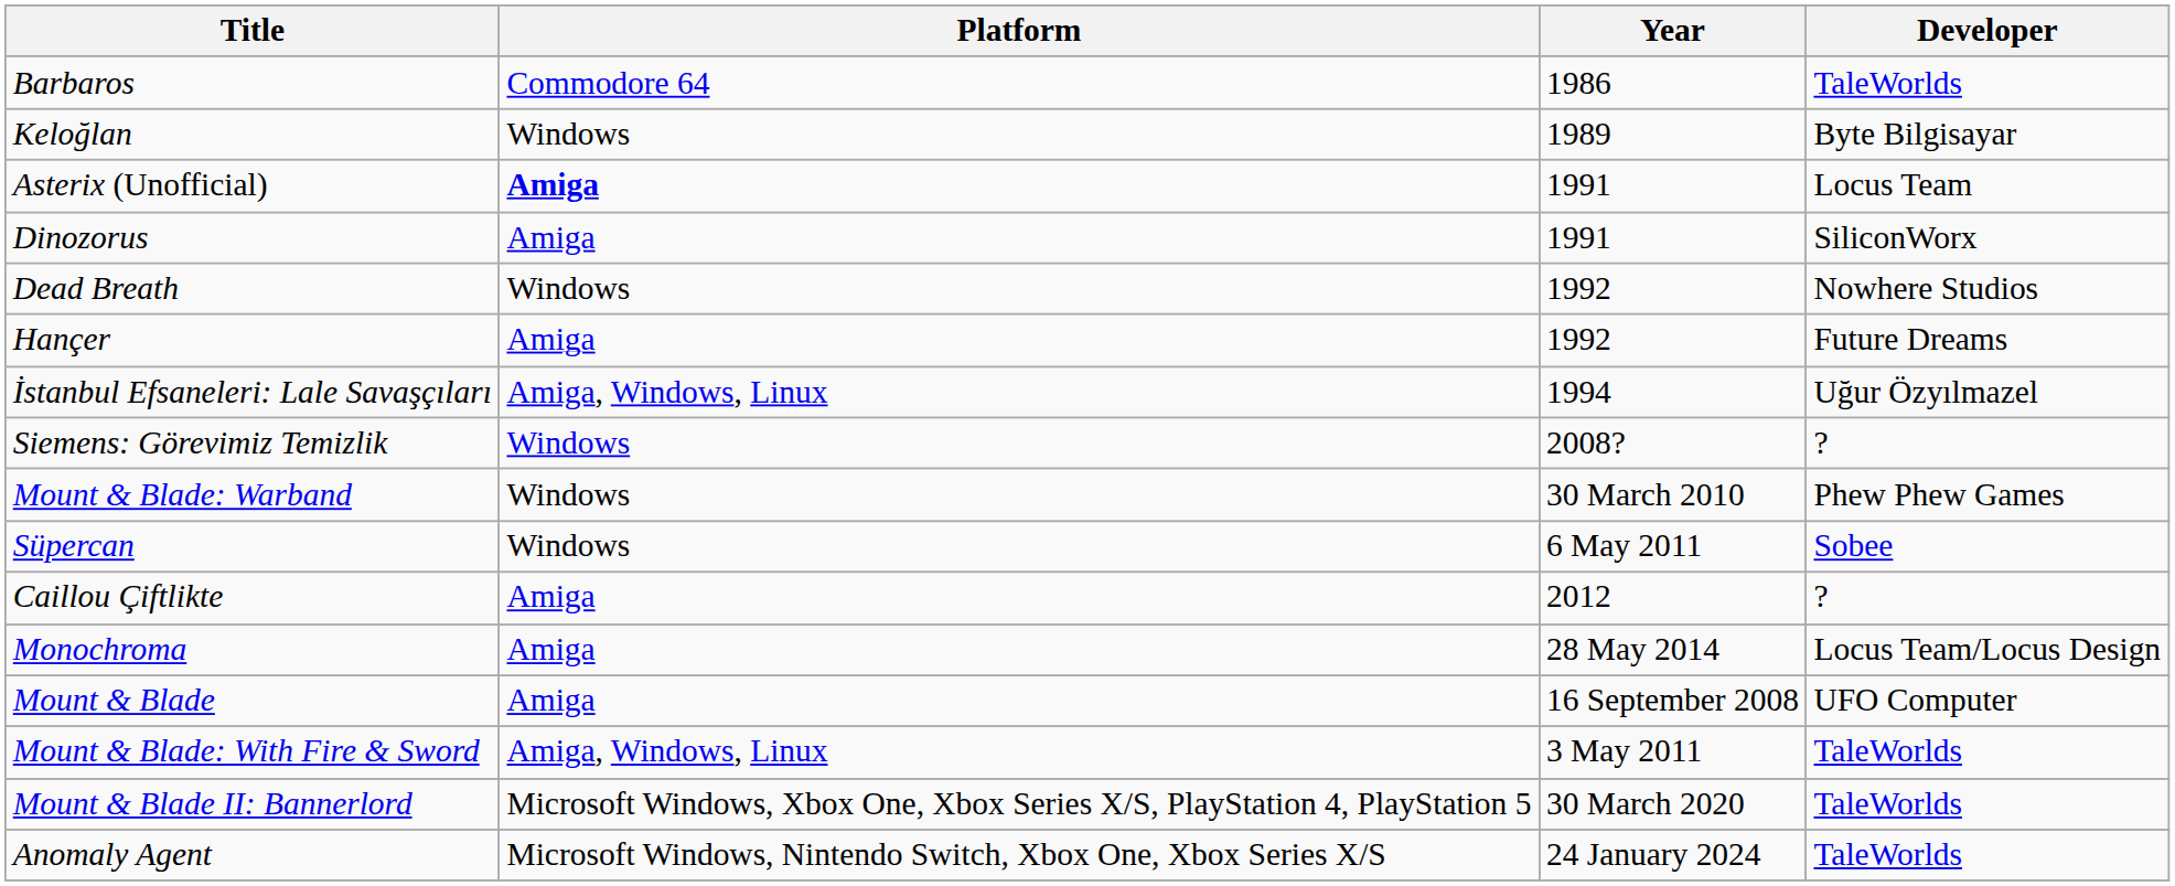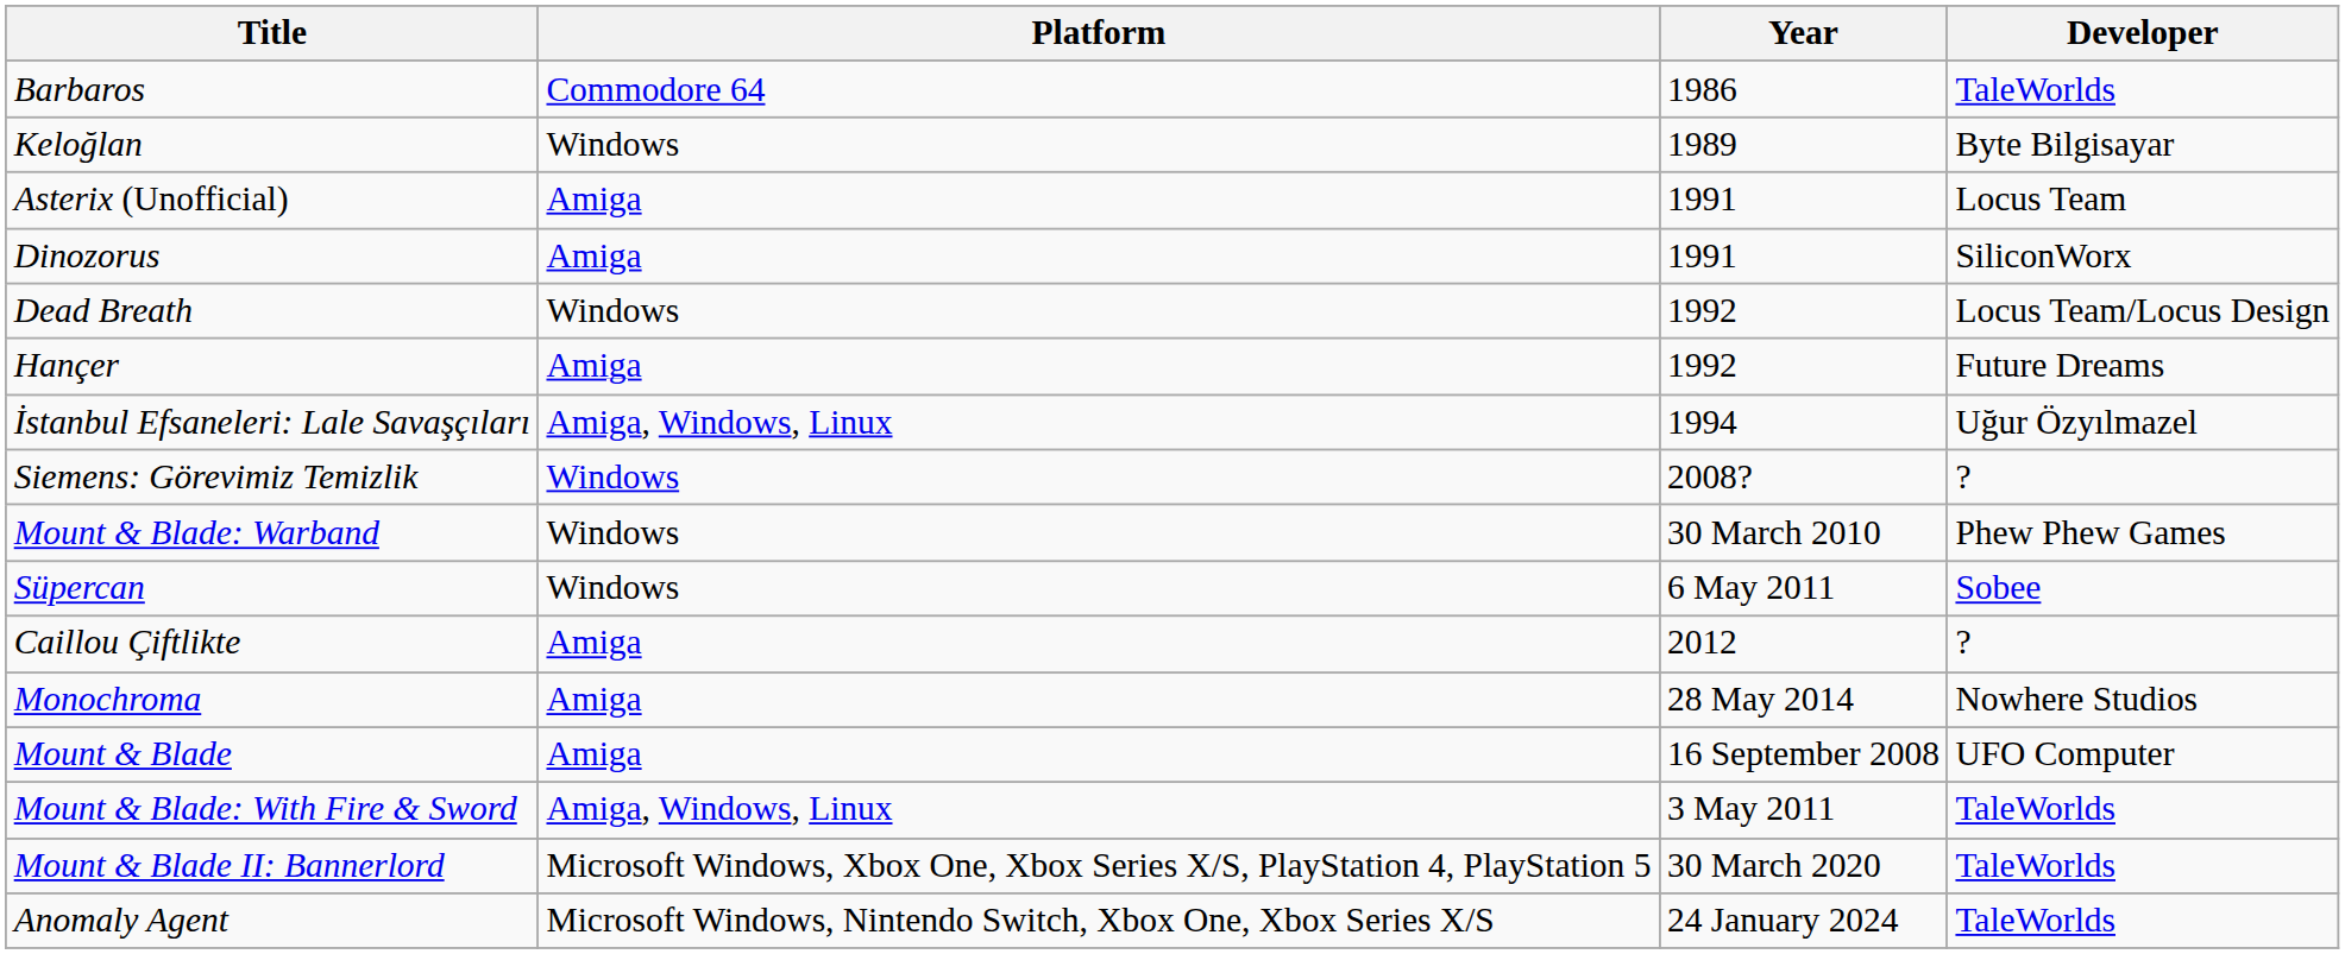 <table class="sortable wikitable" border="1">
 <tr>
 <th>Title</th>
 <th>Platform</th>
 <th>Year</th>
 <th>Developer</th>
 </tr>
 <tr>
 <td><em>Barbaros</em></td>
 <td><a href='#'>Commodore 64</a></td>
 <td>1986</td>
 <td><a href='#'>TaleWorlds</a></td>
 </tr>
 <tr>
 <td><em>Keloğlan</em></td>
 <td>Windows</td>
 <td>1989</td>
 <td>Byte Bilgisayar</td>
 </tr>
 <tr>
 <td><em>Asterix</em> (Unofficial)</td>
-<td><strong><a href='#'>Amiga</a></strong></td>
+<td><a href='#'>Amiga</a></td>
 <td>1991</td>
 <td>Locus Team</td>
 </tr>
 <tr>
 <td><em>Dinozorus</em></td>
 <td><a href='#'>Amiga</a></td>
 <td>1991</td>
 <td>SiliconWorx</td>
 </tr>
 <tr>
 <td><em>Dead Breath</em></td>
 <td>Windows</td>
 <td>1992</td>
-<td>Nowhere Studios</td>
+<td>Locus Team/Locus Design</td>
 </tr>
 <tr>
 <td><em>Hançer</em></td>
 <td><a href='#'>Amiga</a></td>
 <td>1992</td>
 <td>Future Dreams</td>
 </tr>
 <tr>
 <td><em>İstanbul Efsaneleri: Lale Savaşçıları</em></td>
 <td><a href='#'>Amiga</a>, <a href='#'>Windows</a>, <a href='#'>Linux</a></td>
 <td>1994</td>
 <td>Uğur Özyılmazel</td>
 </tr>
 <tr>
 <td><em>Siemens: Görevimiz Temizlik</em></td>
 <td><a href='#'>Windows</a></td>
 <td>2008?</td>
 <td>?</td>
 </tr>
 <tr>
 <td><em><a href='#'>Mount & Blade: Warband</a></em></td>
 <td>Windows</td>
 <td>30 March 2010</td>
 <td>Phew Phew Games</td>
 </tr>
 <tr>
 <td><em><a href='#'>Süpercan</a></em></td>
 <td>Windows</td>
 <td>6 May 2011</td>
 <td><a href='#'>Sobee</a></td>
 </tr>
 <tr>
 <td><em>Caillou Çiftlikte</em></td>
 <td><a href='#'>Amiga</a></td>
 <td>2012</td>
 <td>?</td>
 </tr>
 <tr>
 <td><em><a href='#'>Monochroma</a></em></td>
 <td><a href='#'>Amiga</a></td>
 <td>28 May 2014</td>
-<td>Locus Team/Locus Design</td>
+<td>Nowhere Studios</td>
 </tr>
 <tr>
 <td><em><a href='#'>Mount & Blade</a></em></td>
 <td><a href='#'>Amiga</a></td>
 <td>16 September 2008</td>
 <td>UFO Computer</td>
 </tr>
 <tr>
 <td><em><a href='#'>Mount & Blade: With Fire & Sword</a></em></td>
 <td><a href='#'>Amiga</a>, <a href='#'>Windows</a>, <a href='#'>Linux</a></td>
 <td>3 May 2011</td>
 <td><a href='#'>TaleWorlds</a></td>
 </tr>
 <tr>
 <td><em><a href='#'>Mount & Blade II: Bannerlord</a></em></td>
 <td>Microsoft Windows, Xbox One, Xbox Series X/S, PlayStation 4, PlayStation 5</td>
 <td>30 March 2020</td>
 <td><a href='#'>TaleWorlds</a></td>
 </tr>
 <tr>
 <td><em>Anomaly Agent</em></td>
 <td>Microsoft Windows, Nintendo Switch, Xbox One, Xbox Series X/S</td>
 <td>24 January 2024</td>
 <td><a href='#'>TaleWorlds</a></td>
 </tr>
 </table>
